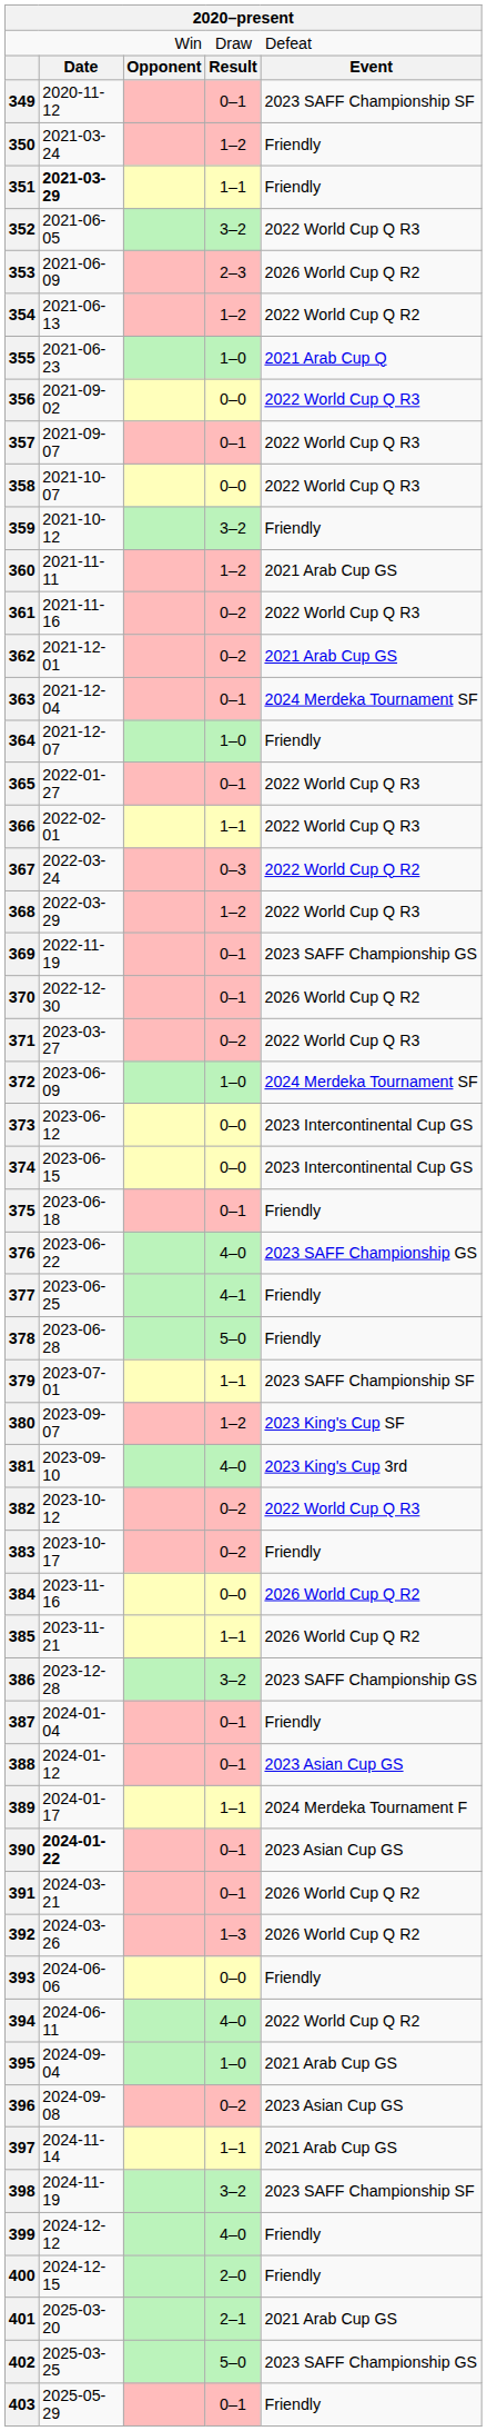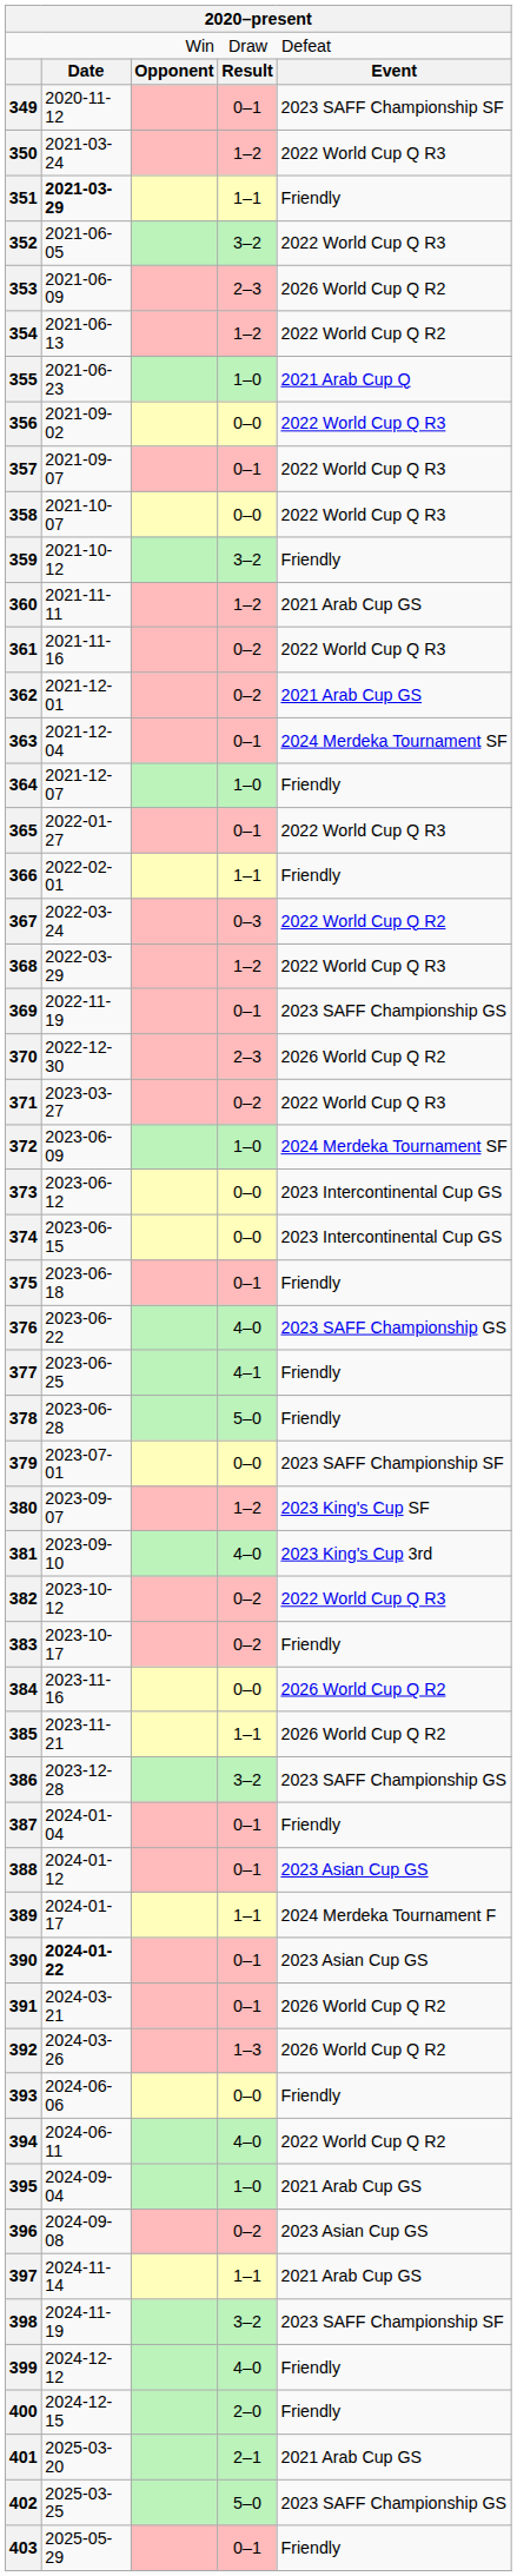 <table class="wikitable collapsible" style="font-size: 90%;">
 <tr>
 <th colspan="5" width="400">2020–present</th>
 </tr>
 <tr>
 <td align="center" colspan="5"> Win   Draw   Defeat</td>
 </tr>
 <tr>
 <th></th>
 <th width=70>Date</th>
 <th>Opponent</th>
 <th>Result</th>
 <th>Event</th>
 </tr>
 <tr>
 <th>349</th>
 <td>2020-11-12</td>
 <td bgcolor="#ffbbbb"></td>
 <td bgcolor="#ffbbbb" align="center">0–1</td>
 <td> 2023 SAFF Championship SF</td>
 </tr>
 <tr>
 <th>350</th>
 <td>2021-03-24</td>
 <td bgcolor="#ffbbbb"></td>
 <td bgcolor="#ffbbbb" align="center">1–2</td>
-<td>Friendly</td>
+<td> 2022 World Cup Q R3</td>
 </tr>
 <tr>
 <th>351</th>
 <td><strong>2021-03-29</strong></td>
 <td bgcolor="#ffffbb"></td>
 <td bgcolor="#ffffbb" align="center">1–1</td>
 <td>Friendly</td>
 </tr>
 <tr>
 <th>352</th>
 <td>2021-06-05</td>
 <td bgcolor="#bbf3bb"></td>
 <td bgcolor="#bbf3bb" align="center">3–2</td>
 <td> 2022 World Cup Q R3</td>
 </tr>
 <tr>
 <th>353</th>
 <td>2021-06-09</td>
 <td bgcolor="#ffbbbb"></td>
 <td bgcolor="#ffbbbb" align="center">2–3</td>
 <td> 2026 World Cup Q R2</td>
 </tr>
 <tr>
 <th>354</th>
 <td>2021-06-13</td>
 <td bgcolor="#ffbbbb"></td>
 <td bgcolor="#ffbbbb" align="center">1–2</td>
 <td> 2022 World Cup Q R2</td>
 </tr>
 <tr>
 <th>355</th>
 <td>2021-06-23</td>
 <td bgcolor="#bbf3bb"></td>
 <td bgcolor="#bbf3bb" align="center">1–0</td>
 <td> <a href='#'>2021 Arab Cup Q</a></td>
 </tr>
 <tr>
 <th>356</th>
 <td>2021-09-02</td>
 <td bgcolor="#ffffbb"></td>
 <td bgcolor="#ffffbb" align="center">0–0</td>
 <td> <a href='#'>2022 World Cup Q R3</a></td>
 </tr>
 <tr>
 <th>357</th>
 <td>2021-09-07</td>
 <td bgcolor="#ffbbbb"></td>
 <td bgcolor="#ffbbbb" align="center">0–1</td>
 <td> 2022 World Cup Q R3</td>
 </tr>
 <tr>
 <th>358</th>
 <td>2021-10-07</td>
 <td bgcolor="#ffffbb"></td>
 <td bgcolor="#ffffbb" align="center">0–0</td>
 <td> 2022 World Cup Q R3</td>
 </tr>
 <tr>
 <th>359</th>
 <td>2021-10-12</td>
 <td bgcolor="#bbf3bb"></td>
 <td bgcolor="#bbf3bb" align="center">3–2</td>
 <td>Friendly</td>
 </tr>
 <tr>
 <th>360</th>
 <td>2021-11-11</td>
 <td bgcolor="#ffbbbb"></td>
 <td bgcolor="#ffbbbb" align="center">1–2</td>
 <td> 2021 Arab Cup GS</td>
 </tr>
 <tr>
 <th>361</th>
 <td>2021-11-16</td>
 <td bgcolor="#ffbbbb"></td>
 <td bgcolor="#ffbbbb" align="center">0–2</td>
 <td> 2022 World Cup Q R3</td>
 </tr>
 <tr>
 <th>362</th>
 <td>2021-12-01</td>
 <td bgcolor="#ffbbbb"></td>
 <td bgcolor="#ffbbbb" align="center">0–2</td>
 <td> <a href='#'>2021 Arab Cup GS</a></td>
 </tr>
 <tr>
 <th>363</th>
 <td>2021-12-04</td>
 <td bgcolor="#ffbbbb"></td>
 <td bgcolor="#ffbbbb" align="center">0–1</td>
 <td> <a href='#'>2024 Merdeka Tournament</a> SF</td>
 </tr>
 <tr>
 <th>364</th>
 <td>2021-12-07</td>
 <td bgcolor="#bbf3bb"></td>
 <td bgcolor="#bbf3bb" align="center">1–0</td>
 <td>Friendly</td>
 </tr>
 <tr>
 <th>365</th>
 <td>2022-01-27</td>
 <td bgcolor="#ffbbbb"></td>
 <td bgcolor="#ffbbbb" align="center">0–1</td>
 <td> 2022 World Cup Q R3</td>
 </tr>
 <tr>
 <th>366</th>
 <td>2022-02-01</td>
 <td bgcolor="#ffffbb"></td>
 <td bgcolor="#ffffbb" align="center">1–1</td>
-<td> 2022 World Cup Q R3</td>
+<td>Friendly</td>
 </tr>
 <tr>
 <th>367</th>
 <td>2022-03-24</td>
 <td bgcolor="#ffbbbb"></td>
 <td bgcolor="#ffbbbb" align="center">0–3</td>
 <td> <a href='#'>2022 World Cup Q R2</a></td>
 </tr>
 <tr>
 <th>368</th>
 <td>2022-03-29</td>
 <td bgcolor="#ffbbbb"></td>
 <td bgcolor="#ffbbbb" align="center">1–2</td>
 <td> 2022 World Cup Q R3</td>
 </tr>
 <tr>
 <th>369</th>
 <td>2022-11-19</td>
 <td bgcolor="#ffbbbb"></td>
 <td bgcolor="#ffbbbb" align="center">0–1</td>
 <td> 2023 SAFF Championship GS</td>
 </tr>
 <tr>
 <th>370</th>
 <td>2022-12-30</td>
 <td bgcolor="#ffbbbb"></td>
-<td bgcolor="#ffbbbb" align="center">0–1</td>
+<td bgcolor="#ffbbbb" align="center">2–3</td>
 <td> 2026 World Cup Q R2</td>
 </tr>
 <tr>
 <th>371</th>
 <td>2023-03-27</td>
 <td bgcolor="#ffbbbb"></td>
 <td bgcolor="#ffbbbb" align="center">0–2</td>
 <td> 2022 World Cup Q R3</td>
 </tr>
 <tr>
 <th>372</th>
 <td>2023-06-09</td>
 <td bgcolor="#bbf3bb"></td>
 <td bgcolor="#bbf3bb" align="center">1–0</td>
 <td> <a href='#'>2024 Merdeka Tournament</a> SF</td>
 </tr>
 <tr>
 <th>373</th>
 <td>2023-06-12</td>
 <td bgcolor="#ffffbb"></td>
 <td bgcolor="#ffffbb" align="center">0–0</td>
 <td> 2023 Intercontinental Cup GS</td>
 </tr>
 <tr>
 <th>374</th>
 <td>2023-06-15</td>
 <td bgcolor="#ffffbb"></td>
 <td bgcolor="#ffffbb" align="center">0–0</td>
 <td> 2023 Intercontinental Cup GS</td>
 </tr>
 <tr>
 <th>375</th>
 <td>2023-06-18</td>
 <td bgcolor="#ffbbbb"></td>
 <td bgcolor="#ffbbbb" align="center">0–1</td>
 <td>Friendly</td>
 </tr>
 <tr>
 <th>376</th>
 <td>2023-06-22</td>
 <td bgcolor="#bbf3bb"></td>
 <td bgcolor="#bbf3bb" align="center">4–0</td>
 <td> <a href='#'>2023 SAFF Championship</a> GS</td>
 </tr>
 <tr>
 <th>377</th>
 <td>2023-06-25</td>
 <td bgcolor="#bbf3bb"></td>
 <td bgcolor="#bbf3bb" align="center">4–1</td>
 <td>Friendly</td>
 </tr>
 <tr>
 <th>378</th>
 <td>2023-06-28</td>
 <td bgcolor="#bbf3bb"></td>
 <td bgcolor="#bbf3bb" align="center">5–0</td>
 <td>Friendly</td>
 </tr>
 <tr>
 <th>379</th>
 <td>2023-07-01</td>
 <td bgcolor="#ffffbb"></td>
-<td bgcolor="#ffffbb" align="center">1–1</td>
+<td bgcolor="#ffffbb" align="center">0–0</td>
 <td> 2023 SAFF Championship SF</td>
 </tr>
 <tr>
 <th>380</th>
 <td>2023-09-07</td>
 <td bgcolor="#ffbbbb"></td>
 <td bgcolor="#ffbbbb" align="center">1–2</td>
 <td> <a href='#'>2023 King's Cup</a> SF</td>
 </tr>
 <tr>
 <th>381</th>
 <td>2023-09-10</td>
 <td bgcolor="#bbf3bb"></td>
 <td bgcolor="#bbf3bb" align="center">4–0</td>
 <td> <a href='#'>2023 King's Cup</a> 3rd</td>
 </tr>
 <tr>
 <th>382</th>
 <td>2023-10-12</td>
 <td bgcolor="#ffbbbb"></td>
 <td bgcolor="#ffbbbb" align="center">0–2</td>
 <td> <a href='#'>2022 World Cup Q R3</a></td>
 </tr>
 <tr>
 <th>383</th>
 <td>2023-10-17</td>
 <td bgcolor="#ffbbbb"></td>
 <td bgcolor="#ffbbbb" align="center">0–2</td>
 <td>Friendly</td>
 </tr>
 <tr>
 <th>384</th>
 <td>2023-11-16</td>
 <td bgcolor="#ffffbb"></td>
 <td bgcolor="#ffffbb" align="center">0–0</td>
 <td> <a href='#'>2026 World Cup Q R2</a></td>
 </tr>
 <tr>
 <th>385</th>
 <td>2023-11-21</td>
 <td bgcolor="#ffffbb"></td>
 <td bgcolor="#ffffbb" align="center">1–1</td>
 <td> 2026 World Cup Q R2</td>
 </tr>
 <tr>
 <th>386</th>
 <td>2023-12-28</td>
 <td bgcolor="#bbf3bb"></td>
 <td bgcolor="#bbf3bb" align="center">3–2</td>
 <td> 2023 SAFF Championship GS</td>
 </tr>
 <tr>
 <th>387</th>
 <td>2024-01-04</td>
 <td bgcolor="#ffbbbb"></td>
 <td bgcolor="#ffbbbb" align="center">0–1</td>
 <td>Friendly</td>
 </tr>
 <tr>
 <th>388</th>
 <td>2024-01-12</td>
 <td bgcolor="#ffbbbb"></td>
 <td bgcolor="#ffbbbb" align="center">0–1</td>
 <td> <a href='#'>2023 Asian Cup GS</a></td>
 </tr>
 <tr>
 <th>389</th>
 <td>2024-01-17</td>
 <td bgcolor="#ffffbb"></td>
 <td bgcolor="#ffffbb" align="center">1–1</td>
 <td> 2024 Merdeka Tournament F</td>
 </tr>
 <tr>
 <th>390</th>
 <td><strong>2024-01-22</strong></td>
 <td bgcolor="#ffbbbb"></td>
 <td bgcolor="#ffbbbb" align="center">0–1</td>
 <td> 2023 Asian Cup GS</td>
 </tr>
 <tr>
 <th>391</th>
 <td>2024-03-21</td>
 <td bgcolor="#ffbbbb"></td>
 <td bgcolor="#ffbbbb" align="center">0–1</td>
 <td> 2026 World Cup Q R2</td>
 </tr>
 <tr>
 <th>392</th>
 <td>2024-03-26</td>
 <td bgcolor="#ffbbbb"></td>
 <td bgcolor="#ffbbbb" align="center">1–3</td>
 <td> 2026 World Cup Q R2</td>
 </tr>
 <tr>
 <th>393</th>
 <td>2024-06-06</td>
 <td bgcolor="#ffffbb"></td>
 <td bgcolor="#ffffbb" align="center">0–0</td>
 <td>Friendly</td>
 </tr>
 <tr>
 <th>394</th>
 <td>2024-06-11</td>
 <td bgcolor="#bbf3bb"></td>
 <td bgcolor="#bbf3bb" align="center">4–0</td>
 <td> 2022 World Cup Q R2</td>
 </tr>
 <tr>
 <th>395</th>
 <td>2024-09-04</td>
 <td bgcolor="#bbf3bb"></td>
 <td bgcolor="#bbf3bb" align="center">1–0</td>
 <td> 2021 Arab Cup GS</td>
 </tr>
 <tr>
 <th>396</th>
 <td>2024-09-08</td>
 <td bgcolor="#ffbbbb"></td>
 <td bgcolor="#ffbbbb" align="center">0–2</td>
 <td> 2023 Asian Cup GS</td>
 </tr>
 <tr>
 <th>397</th>
 <td>2024-11-14</td>
 <td bgcolor="#ffffbb"></td>
 <td bgcolor="#ffffbb" align="center">1–1</td>
 <td> 2021 Arab Cup GS</td>
 </tr>
 <tr>
 <th>398</th>
 <td>2024-11-19</td>
 <td bgcolor="#bbf3bb"></td>
 <td bgcolor="#bbf3bb" align="center">3–2</td>
 <td> 2023 SAFF Championship SF</td>
 </tr>
 <tr>
 <th>399</th>
 <td>2024-12-12</td>
 <td bgcolor="#bbf3bb"></td>
 <td bgcolor="#bbf3bb" align="center">4–0</td>
 <td>Friendly</td>
 </tr>
 <tr>
 <th>400</th>
 <td>2024-12-15</td>
 <td bgcolor="#bbf3bb"></td>
 <td bgcolor="#bbf3bb" align="center">2–0</td>
 <td>Friendly</td>
 </tr>
 <tr>
 <th>401</th>
 <td>2025-03-20</td>
 <td bgcolor="#bbf3bb"></td>
 <td bgcolor="#bbf3bb" align="center">2–1</td>
 <td> 2021 Arab Cup GS</td>
 </tr>
 <tr>
 <th>402</th>
 <td>2025-03-25</td>
 <td bgcolor="#bbf3bb"></td>
 <td bgcolor="#bbf3bb" align="center">5–0</td>
 <td> 2023 SAFF Championship GS</td>
 </tr>
 <tr>
 <th>403</th>
 <td>2025-05-29</td>
 <td bgcolor="#ffbbbb"></td>
 <td bgcolor="#ffbbbb" align="center">0–1</td>
 <td>Friendly</td>
 </tr>
 </table>
